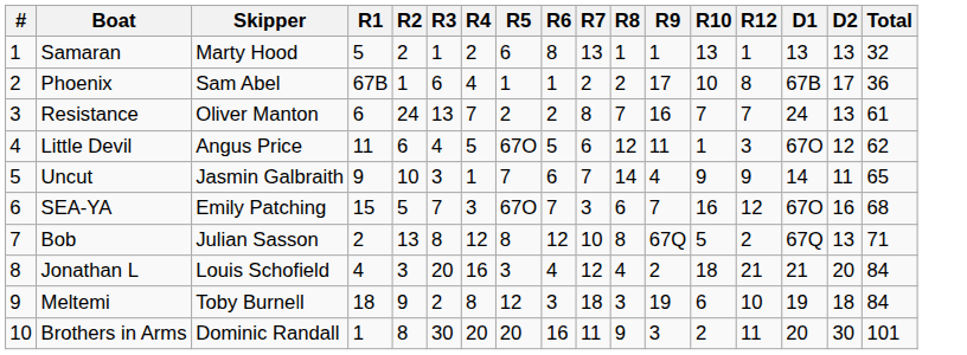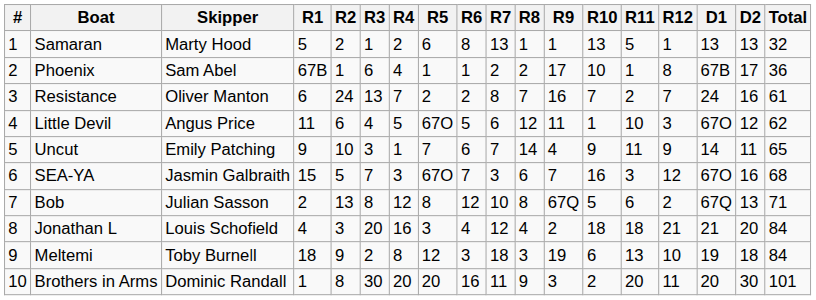 <table class="wikitable sortable">
 <tr>
 <th>#</th>
 <th>Boat</th>
 <th>Skipper</th>
 <th>R1</th>
 <th>R2</th>
 <th>R3</th>
 <th>R4</th>
 <th>R5</th>
 <th>R6</th>
 <th>R7</th>
 <th>R8</th>
 <th>R9</th>
 <th>R10</th>
+<th>R11</th>
 <th>R12</th>
 <th>D1</th>
 <th>D2</th>
 <th>Total</th>
 </tr>
 <tr>
 <td>1</td>
 <td> Samaran</td>
 <td>Marty Hood</td>
 <td>5</td>
 <td>2</td>
 <td>1</td>
 <td>2</td>
 <td>6</td>
 <td>8</td>
 <td>13</td>
 <td>1</td>
 <td>1</td>
 <td>13</td>
+<td>5</td>
 <td>1</td>
 <td>13</td>
 <td>13</td>
 <td>32</td>
 </tr>
 <tr>
 <td>2</td>
 <td> Phoenix</td>
 <td>Sam Abel</td>
 <td>67B</td>
 <td>1</td>
 <td>6</td>
 <td>4</td>
 <td>1</td>
 <td>1</td>
 <td>2</td>
 <td>2</td>
 <td>17</td>
 <td>10</td>
+<td>1</td>
 <td>8</td>
 <td>67B</td>
 <td>17</td>
 <td>36</td>
 </tr>
 <tr>
 <td>3</td>
 <td> Resistance</td>
 <td>Oliver Manton</td>
 <td>6</td>
 <td>24</td>
 <td>13</td>
 <td>7</td>
 <td>2</td>
 <td>2</td>
 <td>8</td>
 <td>7</td>
 <td>16</td>
 <td>7</td>
+<td>2</td>
 <td>7</td>
 <td>24</td>
-<td>13</td>
+<td>16</td>
 <td>61</td>
 </tr>
 <tr>
 <td>4</td>
 <td> Little Devil</td>
 <td>Angus Price</td>
 <td>11</td>
 <td>6</td>
 <td>4</td>
 <td>5</td>
 <td>67O</td>
 <td>5</td>
 <td>6</td>
 <td>12</td>
 <td>11</td>
 <td>1</td>
+<td>10</td>
 <td>3</td>
 <td>67O</td>
 <td>12</td>
 <td>62</td>
 </tr>
 <tr>
 <td>5</td>
 <td> Uncut</td>
-<td>Jasmin Galbraith</td>
+<td>Emily Patching</td>
 <td>9</td>
 <td>10</td>
 <td>3</td>
 <td>1</td>
 <td>7</td>
 <td>6</td>
 <td>7</td>
 <td>14</td>
 <td>4</td>
 <td>9</td>
+<td>11</td>
 <td>9</td>
 <td>14</td>
 <td>11</td>
 <td>65</td>
 </tr>
 <tr>
 <td>6</td>
 <td> SEA-YA</td>
-<td>Emily Patching</td>
+<td>Jasmin Galbraith</td>
 <td>15</td>
 <td>5</td>
 <td>7</td>
 <td>3</td>
 <td>67O</td>
 <td>7</td>
 <td>3</td>
 <td>6</td>
 <td>7</td>
 <td>16</td>
+<td>3</td>
 <td>12</td>
 <td>67O</td>
 <td>16</td>
 <td>68</td>
 </tr>
 <tr>
 <td>7</td>
 <td> Bob</td>
 <td>Julian Sasson</td>
 <td>2</td>
 <td>13</td>
 <td>8</td>
 <td>12</td>
 <td>8</td>
 <td>12</td>
 <td>10</td>
 <td>8</td>
 <td>67Q</td>
 <td>5</td>
+<td>6</td>
 <td>2</td>
 <td>67Q</td>
 <td>13</td>
 <td>71</td>
 </tr>
 <tr>
 <td>8</td>
 <td> Jonathan L</td>
 <td>Louis Schofield</td>
 <td>4</td>
 <td>3</td>
 <td>20</td>
 <td>16</td>
 <td>3</td>
 <td>4</td>
 <td>12</td>
 <td>4</td>
 <td>2</td>
+<td>18</td>
 <td>18</td>
 <td>21</td>
 <td>21</td>
 <td>20</td>
 <td>84</td>
 </tr>
 <tr>
 <td>9</td>
 <td> Meltemi</td>
 <td>Toby Burnell</td>
 <td>18</td>
 <td>9</td>
 <td>2</td>
 <td>8</td>
 <td>12</td>
 <td>3</td>
 <td>18</td>
 <td>3</td>
 <td>19</td>
 <td>6</td>
+<td>13</td>
 <td>10</td>
 <td>19</td>
 <td>18</td>
 <td>84</td>
 </tr>
 <tr>
 <td>10</td>
 <td> Brothers in Arms</td>
 <td>Dominic Randall</td>
 <td>1</td>
 <td>8</td>
 <td>30</td>
 <td>20</td>
 <td>20</td>
 <td>16</td>
 <td>11</td>
 <td>9</td>
 <td>3</td>
 <td>2</td>
+<td>20</td>
 <td>11</td>
 <td>20</td>
 <td>30</td>
 <td>101</td>
 </tr>
 </table>
